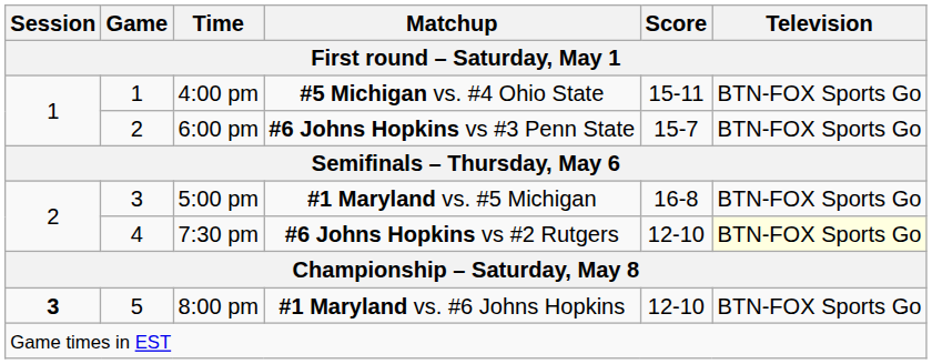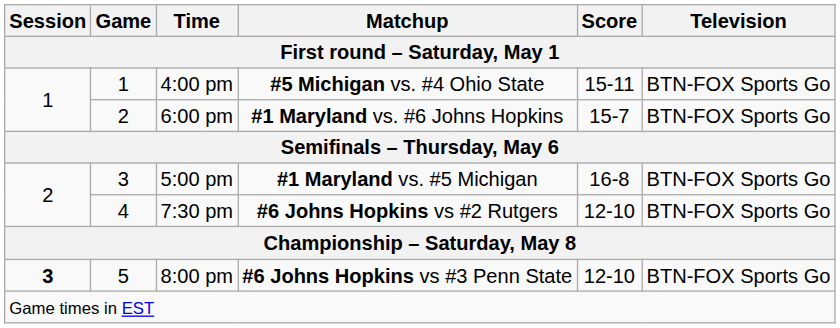 <table class="wikitable" style="font-size: 95%">
 <tr>
 <th>Session</th>
 <th>Game</th>
 <th>Time</th>
 <th>Matchup</th>
 <th>Score</th>
 <th>Television</th>
 </tr>
 <tr>
 <th colspan=6>First round – Saturday, May 1</th>
 </tr>
 <tr>
 <td rowspan=2 align=center>1</td>
 <td align=center>1</td>
 <td align=right>4:00 pm</td>
 <td align=center><strong>#5 Michigan</strong> vs. #4 Ohio State</td>
 <td align=center>15-11</td>
 <td rowspan=1 align=center>BTN-FOX Sports Go</td>
 </tr>
 <tr>
 <td align=center>2</td>
 <td align=right>6:00 pm</td>
-<td align=center><strong>#6 Johns Hopkins</strong> vs #3 Penn State</td>
+<td align=center><strong>#1 Maryland</strong> vs. #6 Johns Hopkins</td>
 <td align=center>15-7</td>
 <td rowspan=1 align=center>BTN-FOX Sports Go</td>
 </tr>
 <tr>
 <th colspan=6>Semifinals – Thursday, May 6</th>
 </tr>
 <tr>
 <td rowspan=2 align=center>2</td>
 <td align=center>3</td>
 <td align=right>5:00 pm</td>
 <td align=center><strong>#1 Maryland</strong> vs. #5 Michigan</td>
 <td align=center>16-8</td>
 <td rowspan=1 align=center>BTN-FOX Sports Go</td>
 </tr>
 <tr>
 <td align=center>4</td>
 <td align=right>7:30 pm</td>
 <td align=center><strong>#6 Johns Hopkins</strong> vs #2 Rutgers</td>
 <td align=center>12-10</td>
-<td rowspan=1 align=center style="background: lightyellow;">BTN-FOX Sports Go</td>
+<td rowspan=1 align=center>BTN-FOX Sports Go</td>
 </tr>
 <tr>
 <th colspan=6>Championship – Saturday, May 8</th>
 </tr>
 <tr>
 <td rowspan=1 align=center><strong>3</strong></td>
 <td align=center>5</td>
 <td align=right>8:00 pm</td>
-<td align=center><strong>#1 Maryland</strong> vs. #6 Johns Hopkins</td>
+<td align=center><strong>#6 Johns Hopkins</strong> vs #3 Penn State</td>
 <td align=center>12-10</td>
 <td rowspan=1 align=center>BTN-FOX Sports Go</td>
 </tr>
 <tr>
 <td colspan=6><small>Game times in <a href='#'>EST</a></small></td>
 </tr>
 </table>
